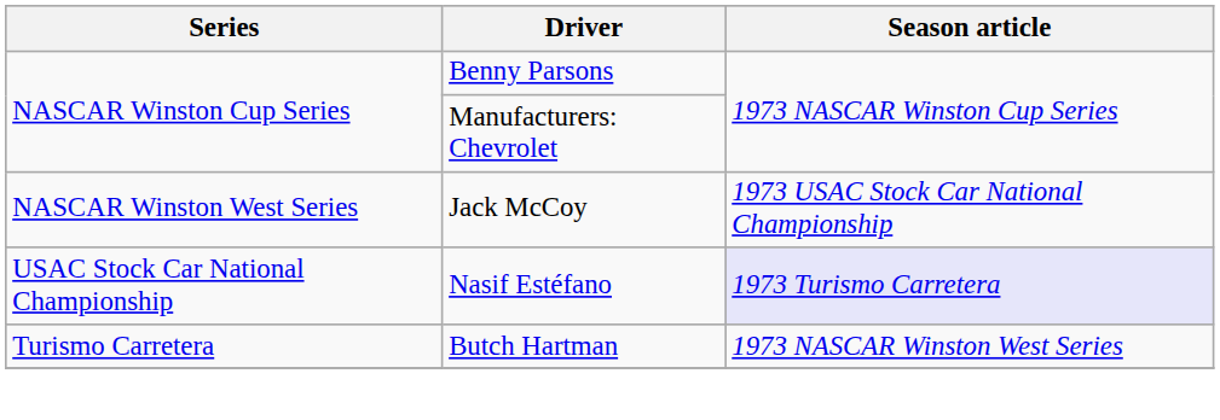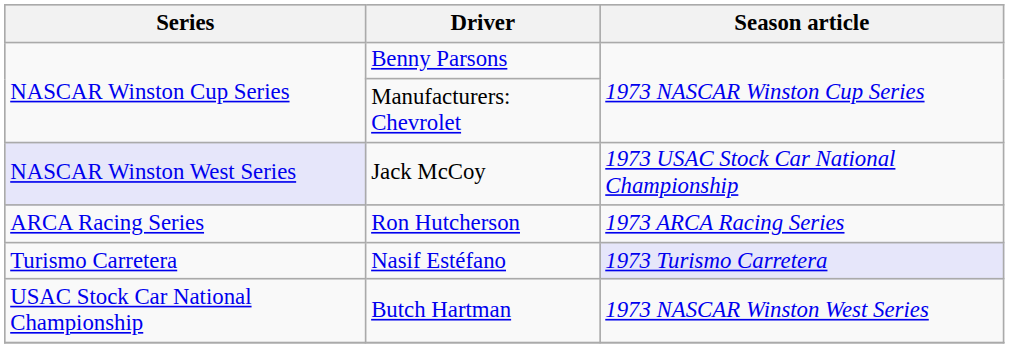 <table class="wikitable" style="font-size: 87%;">
 <tr>
 <th>Series</th>
 <th>Driver</th>
 <th>Season article</th>
 </tr>
 <tr>
 <td rowspan=2><a href='#'>NASCAR Winston Cup Series</a></td>
 <td> <a href='#'>Benny Parsons</a></td>
 <td rowspan=2><em><a href='#'>1973 NASCAR Winston Cup Series</a></em></td>
 </tr>
 <tr>
 <td>Manufacturers:  <a href='#'>Chevrolet</a></td>
 </tr>
 <tr>
-<td><a href='#'>NASCAR Winston West Series</a></td>
+<td style="background: lavender;"><a href='#'>NASCAR Winston West Series</a></td>
 <td> Jack McCoy</td>
 <td><em><a href='#'>1973 USAC Stock Car National Championship</a></em></td>
 </tr>
 <tr>
-<td><a href='#'>USAC Stock Car National Championship</a></td>
+<td><a href='#'>ARCA Racing Series</a></td>
+<td> <a href='#'>Ron Hutcherson</a></td>
+<td><em><a href='#'>1973 ARCA Racing Series</a></em></td>
+</tr>
+<tr>
+<td><a href='#'>Turismo Carretera</a></td>
 <td> <a href='#'>Nasif Estéfano</a></td>
 <td style="background: lavender;"><em><a href='#'>1973 Turismo Carretera</a></em></td>
 </tr>
 <tr>
-<td><a href='#'>Turismo Carretera</a></td>
+<td><a href='#'>USAC Stock Car National Championship</a></td>
 <td> <a href='#'>Butch Hartman</a></td>
 <td><em><a href='#'>1973 NASCAR Winston West Series</a></em></td>
 </tr>
 <tr>
 </tr>
 </table>
